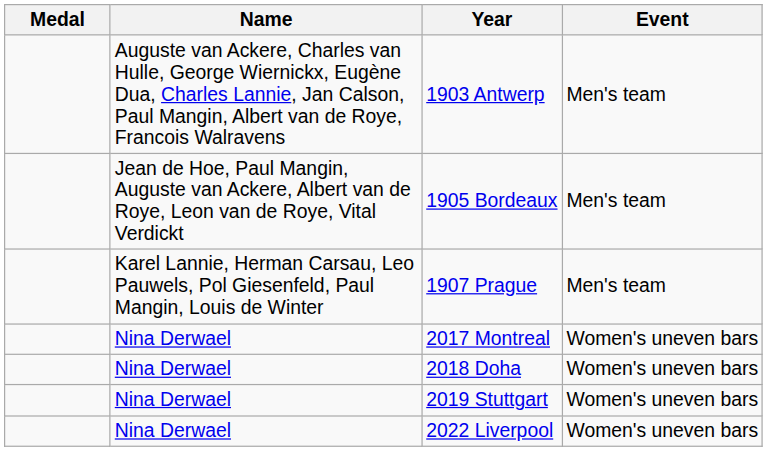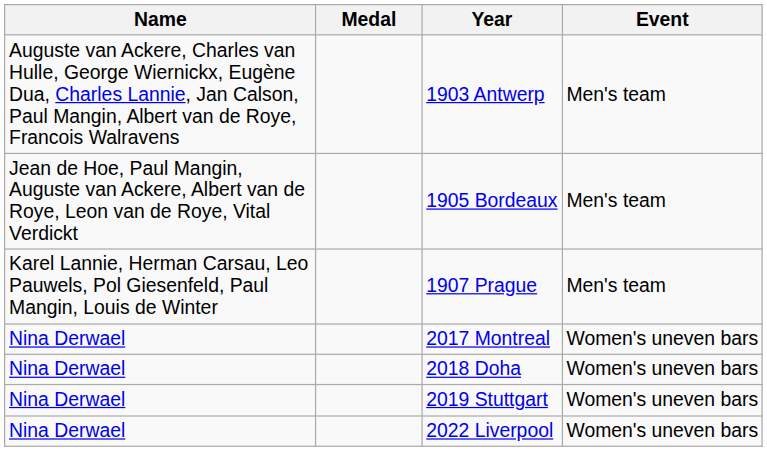 <table class="wikitable sortable">
 <tr>
+<th width=250>Name</th>
 <th style="width:5em;">Medal</th>
-<th width=250>Name</th>
 <th>Year</th>
 <th>Event</th>
 </tr>
 <tr>
+<td>Auguste van Ackere, Charles van Hulle, George Wiernickx, Eugène Dua, <a href='#'>Charles Lannie</a>, Jan Calson, Paul Mangin, Albert van de Roye, Francois Walravens</td>
 <td></td>
-<td>Auguste van Ackere, Charles van Hulle, George Wiernickx, Eugène Dua, <a href='#'>Charles Lannie</a>, Jan Calson, Paul Mangin, Albert van de Roye, Francois Walravens</td>
 <td> <a href='#'>1903 Antwerp</a></td>
 <td>Men's team</td>
 </tr>
 <tr>
+<td>Jean de Hoe, Paul Mangin, Auguste van Ackere, Albert van de Roye, Leon van de Roye, Vital Verdickt</td>
 <td></td>
-<td>Jean de Hoe, Paul Mangin, Auguste van Ackere, Albert van de Roye, Leon van de Roye, Vital Verdickt</td>
 <td> <a href='#'>1905 Bordeaux</a></td>
 <td>Men's team</td>
 </tr>
 <tr>
+<td>Karel Lannie, Herman Carsau, Leo Pauwels, Pol Giesenfeld, Paul Mangin, Louis de Winter</td>
 <td></td>
-<td>Karel Lannie, Herman Carsau, Leo Pauwels, Pol Giesenfeld, Paul Mangin, Louis de Winter</td>
 <td> <a href='#'>1907 Prague</a></td>
 <td>Men's team</td>
 </tr>
 <tr>
+<td><a href='#'>Nina Derwael</a></td>
 <td></td>
-<td><a href='#'>Nina Derwael</a></td>
 <td> <a href='#'>2017 Montreal</a></td>
 <td>Women's uneven bars</td>
 </tr>
 <tr>
+<td><a href='#'>Nina Derwael</a></td>
 <td></td>
-<td><a href='#'>Nina Derwael</a></td>
 <td> <a href='#'>2018 Doha</a></td>
 <td>Women's uneven bars</td>
 </tr>
 <tr>
+<td><a href='#'>Nina Derwael</a></td>
 <td></td>
-<td><a href='#'>Nina Derwael</a></td>
 <td> <a href='#'>2019 Stuttgart</a></td>
 <td>Women's uneven bars</td>
 </tr>
 <tr>
+<td><a href='#'>Nina Derwael</a></td>
 <td></td>
-<td><a href='#'>Nina Derwael</a></td>
 <td> <a href='#'>2022 Liverpool</a></td>
 <td>Women's uneven bars</td>
 </tr>
 </table>
